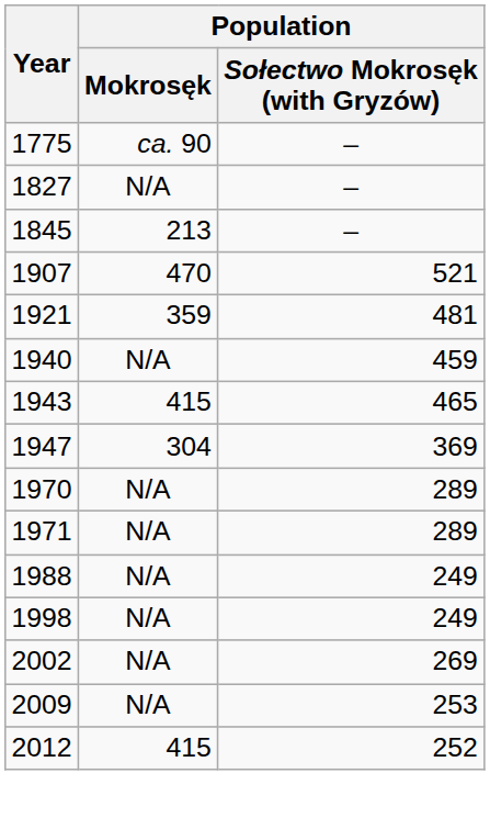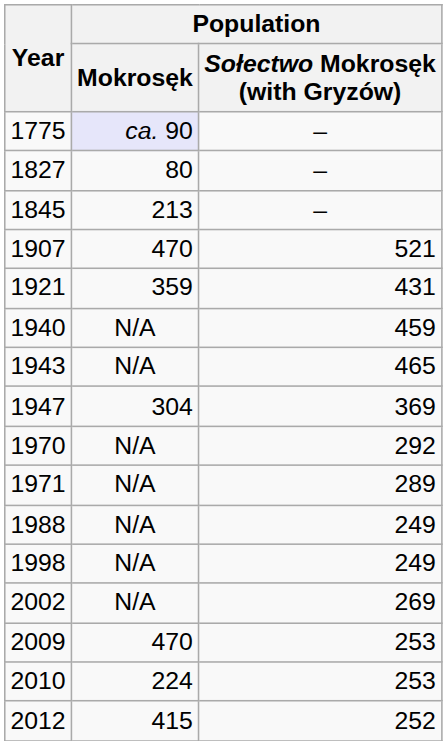 <table class="wikitable" style="text-align:right">
 <tr>
 <th rowspan=2>Year</th>
 <th colspan=2>Population</th>
 </tr>
 <tr>
 <th>Mokrosęk</th>
 <th><em>Sołectwo</em> Mokrosęk<br>(with Gryzów)</th>
 </tr>
 <tr>
 <td>1775</td>
-<td><em>ca.</em> 90</td>
+<td style="background: lavender;"><em>ca.</em> 90</td>
 <td style = "text-align:center">–</td>
 </tr>
 <tr>
 <td>1827</td>
-<td style = "text-align:center">N/A</td>
+<td>80</td>
 <td style = "text-align:center">–</td>
 </tr>
 <tr>
 <td>1845</td>
 <td>213</td>
 <td style = "text-align:center">–</td>
 </tr>
 <tr>
 <td>1907</td>
 <td>470</td>
 <td>521</td>
 </tr>
 <tr>
 <td>1921</td>
 <td>359</td>
-<td>481</td>
+<td>431</td>
 </tr>
 <tr>
 <td>1940</td>
 <td style = "text-align:center">N/A</td>
 <td>459</td>
 </tr>
 <tr>
 <td>1943</td>
-<td>415</td>
+<td style = "text-align:center">N/A</td>
 <td>465</td>
 </tr>
 <tr>
 <td>1947</td>
 <td>304</td>
 <td>369</td>
 </tr>
 <tr>
 <td>1970</td>
 <td style = "text-align:center">N/A</td>
-<td>289</td>
+<td>292</td>
 </tr>
 <tr>
 <td>1971</td>
 <td style = "text-align:center">N/A</td>
 <td>289</td>
 </tr>
 <tr>
 <td>1988</td>
 <td style = "text-align:center">N/A</td>
 <td>249</td>
 </tr>
 <tr>
 <td>1998</td>
 <td style = "text-align:center">N/A</td>
 <td>249</td>
 </tr>
 <tr>
 <td>2002</td>
 <td style = "text-align:center">N/A</td>
 <td>269</td>
 </tr>
 <tr>
 <td>2009</td>
-<td style = "text-align:center">N/A</td>
+<td>470</td>
+<td>253</td>
+</tr>
+<tr>
+<td>2010</td>
+<td>224</td>
 <td>253</td>
 </tr>
 <tr>
 <td>2012</td>
 <td>415</td>
 <td>252</td>
 </tr>
 </table>
